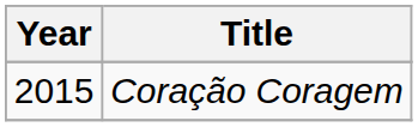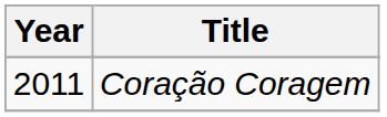 <table class="wikitable">
 <tr>
 <th>Year</th>
 <th>Title</th>
 </tr>
 <tr>
 </tr>
 <tr>
-<td>2015</td>
+<td>2011</td>
 <td><em>Coração Coragem</em></td>
 </tr>
 <tr>
 </tr>
 </table>
